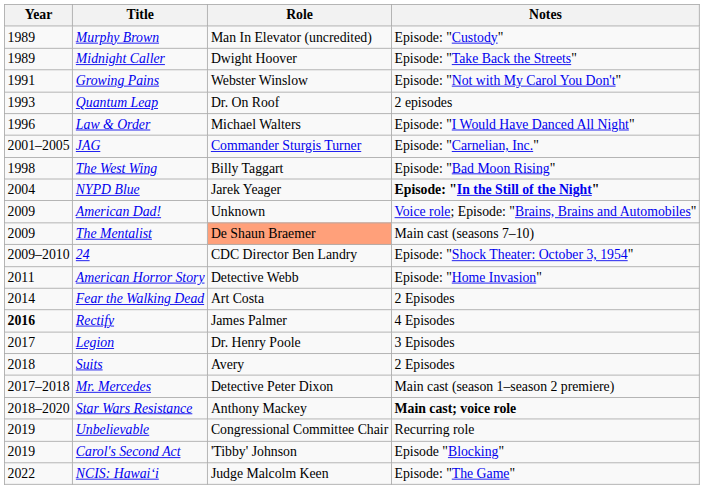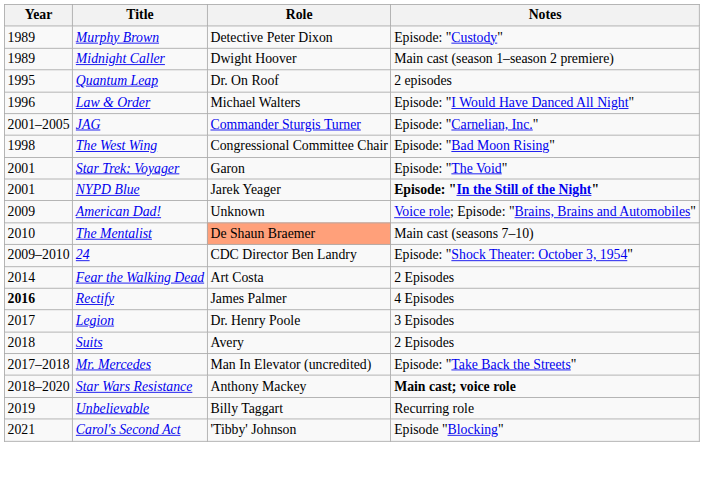 <table class="wikitable sortable">
 <tr 1990 Unsolved Mysteries-Adam Hecht missing persons case C>
 <th>Year</th>
 <th>Title</th>
 <th>Role</th>
 <th>Notes</th>
 </tr>
 <tr>
 <td>1989</td>
 <td><em><a href='#'>Murphy Brown</a></em></td>
-<td>Man In Elevator (uncredited)</td>
+<td>Detective Peter Dixon</td>
 <td>Episode: "<a href='#'>Custody</a>"</td>
 </tr>
 <tr>
 <td>1989</td>
 <td><em><a href='#'>Midnight Caller</a></em></td>
 <td>Dwight Hoover</td>
-<td>Episode: "<a href='#'>Take Back the Streets</a>"</td>
+<td>Main cast (season 1–season 2 premiere)</td>
 </tr>
 <tr>
-<td>1991</td>
-<td><em><a href='#'>Growing Pains</a></em></td>
-<td>Webster Winslow</td>
-<td>Episode: "<a href='#'>Not with My Carol You Don't</a>"</td>
-</tr>
-<tr>
-<td>1993</td>
+<td>1995</td>
 <td><em><a href='#'>Quantum Leap</a></em></td>
 <td>Dr. On Roof</td>
 <td>2 episodes</td>
 </tr>
 <tr>
 <td>1996</td>
 <td><em><a href='#'>Law & Order</a></em></td>
 <td>Michael Walters</td>
 <td>Episode: "<a href='#'>I Would Have Danced All Night</a>"</td>
 </tr>
 <tr>
 <td>2001–2005</td>
 <td><em><a href='#'>JAG</a></em></td>
 <td><a href='#'>Commander Sturgis Turner</a></td>
 <td>Episode: "<a href='#'>Carnelian, Inc.</a>"</td>
 </tr>
 <tr>
 <td>1998</td>
 <td><em><a href='#'>The West Wing</a></em></td>
-<td>Billy Taggart</td>
+<td>Congressional Committee Chair</td>
 <td>Episode: "<a href='#'>Bad Moon Rising</a>"</td>
 </tr>
 <tr>
-<td>2004</td>
+<td>2001</td>
+<td><em><a href='#'>Star Trek: Voyager</a></em></td>
+<td>Garon</td>
+<td>Episode: "<a href='#'>The Void</a>"</td>
+</tr>
+<tr>
+<td>2001</td>
 <td><em><a href='#'>NYPD Blue</a></em></td>
 <td>Jarek Yeager</td>
 <td><strong>Episode: "<a href='#'>In the Still of the Night</a>"</strong></td>
 </tr>
 <tr>
 <td>2009</td>
 <td><em><a href='#'>American Dad!</a></em></td>
 <td>Unknown</td>
 <td><a href='#'>Voice role</a>; Episode: "<a href='#'>Brains, Brains and Automobiles</a>"</td>
 </tr>
 <tr>
-<td>2009</td>
+<td>2010</td>
 <td><em><a href='#'>The Mentalist</a></em></td>
 <td style="background: lightsalmon;">De Shaun Braemer</td>
 <td>Main cast (seasons 7–10)</td>
 </tr>
 <tr>
 <td>2009–2010</td>
 <td><em><a href='#'>24</a></em></td>
 <td>CDC Director Ben Landry</td>
 <td>Episode: "<a href='#'>Shock Theater: October 3, 1954</a>"</td>
-</tr>
-<tr>
-<td>2011</td>
-<td><em><a href='#'>American Horror Story</a></em></td>
-<td>Detective Webb</td>
-<td>Episode: "<a href='#'>Home Invasion</a>"</td>
 </tr>
 <tr>
 <td>2014</td>
 <td><em><a href='#'>Fear the Walking Dead</a></em></td>
 <td>Art Costa</td>
 <td>2 Episodes</td>
 </tr>
 <tr>
 <td><strong>2016</strong></td>
 <td><em><a href='#'>Rectify</a></em></td>
 <td>James Palmer</td>
 <td>4 Episodes</td>
 </tr>
 <tr>
 <td>2017</td>
 <td><em><a href='#'>Legion</a></em></td>
 <td>Dr. Henry Poole</td>
 <td>3 Episodes</td>
 </tr>
 <tr>
 <td>2018</td>
 <td><a href='#'><em>Suits</em></a></td>
 <td>Avery</td>
 <td>2 Episodes</td>
 </tr>
 <tr>
 <td>2017–2018</td>
 <td><em><a href='#'>Mr. Mercedes</a></em></td>
-<td>Detective Peter Dixon</td>
-<td>Main cast (season 1–season 2 premiere)</td>
+<td>Man In Elevator (uncredited)</td>
+<td>Episode: "<a href='#'>Take Back the Streets</a>"</td>
 </tr>
 <tr>
 <td>2018–2020</td>
 <td><em><a href='#'>Star Wars Resistance</a></em></td>
 <td>Anthony Mackey</td>
 <td><strong>Main cast; voice role</strong></td>
 </tr>
 <tr>
 <td>2019</td>
 <td><em><a href='#'>Unbelievable</a></em></td>
-<td>Congressional Committee Chair</td>
+<td>Billy Taggart</td>
 <td>Recurring role</td>
 </tr>
 <tr>
-<td>2019</td>
+<td>2021</td>
 <td><em><a href='#'>Carol's Second Act</a></em></td>
 <td>'Tibby' Johnson</td>
 <td>Episode "<a href='#'>Blocking</a>"</td>
 </tr>
-<tr>
-<td>2022</td>
-<td><em><a href='#'>NCIS: Hawaiʻi</a></em></td>
-<td>Judge Malcolm Keen</td>
-<td>Episode: "<a href='#'>The Game</a>"</td>
-</tr>
 </table>
